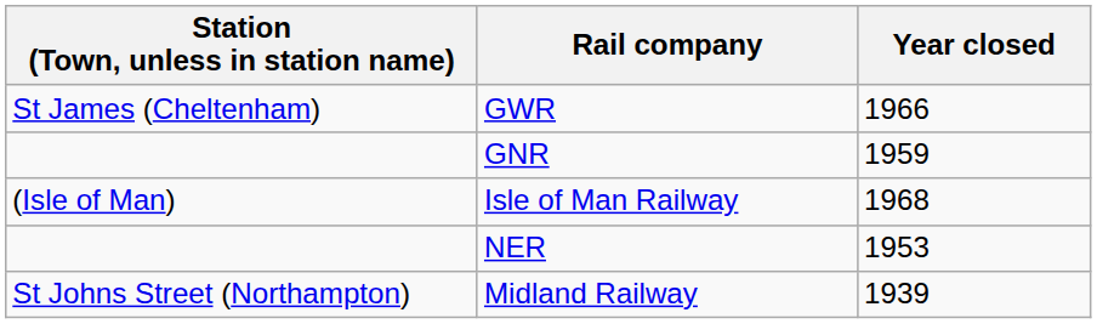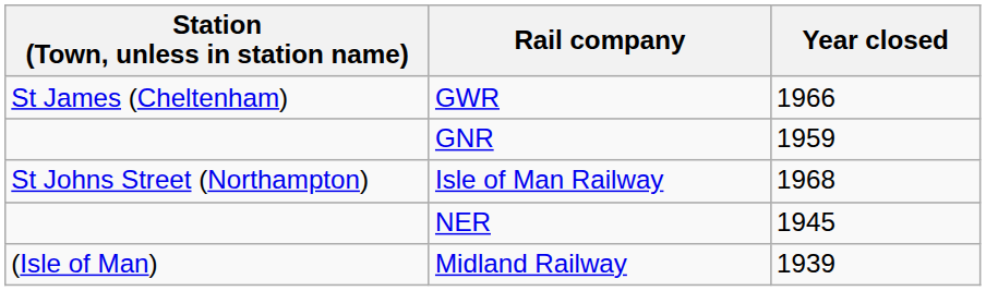 <table class="wikitable sortable">
 <tr>
 <th style="width:250px">Station<br>(Town, unless in station name)</th>
 <th style="width:200px">Rail company</th>
 <th style="width:120px">Year closed</th>
 </tr>
 <tr>
 <td><a href='#'>St James</a> (<a href='#'>Cheltenham</a>)</td>
 <td><a href='#'>GWR</a></td>
 <td>1966</td>
 </tr>
 <tr>
 <td></td>
 <td><a href='#'>GNR</a></td>
 <td>1959</td>
 </tr>
 <tr>
-<td> (<a href='#'>Isle of Man</a>)</td>
+<td><a href='#'>St Johns Street</a> (<a href='#'>Northampton</a>)</td>
 <td><a href='#'>Isle of Man Railway</a></td>
 <td>1968</td>
 </tr>
 <tr>
 <td></td>
 <td><a href='#'>NER</a></td>
-<td>1953</td>
+<td>1945</td>
 </tr>
 <tr>
-<td><a href='#'>St Johns Street</a> (<a href='#'>Northampton</a>)</td>
+<td> (<a href='#'>Isle of Man</a>)</td>
 <td><a href='#'>Midland Railway</a></td>
 <td>1939</td>
 </tr>
 </table>
